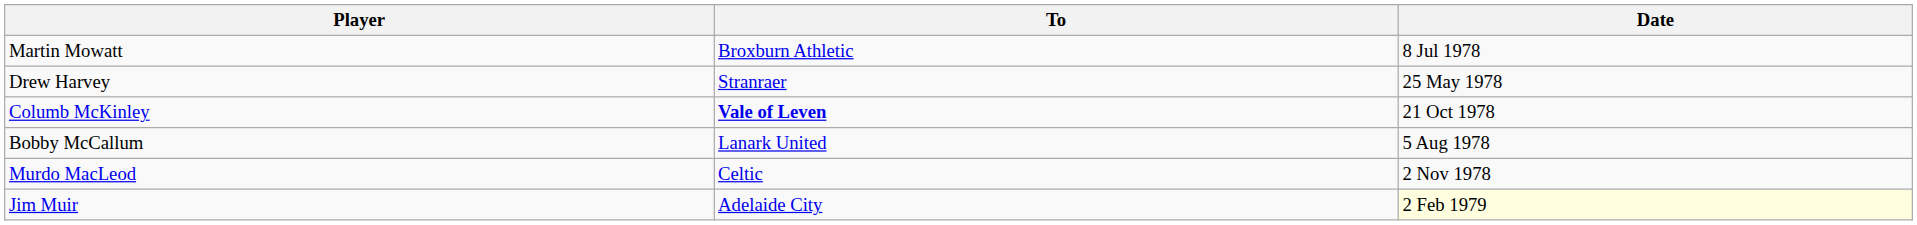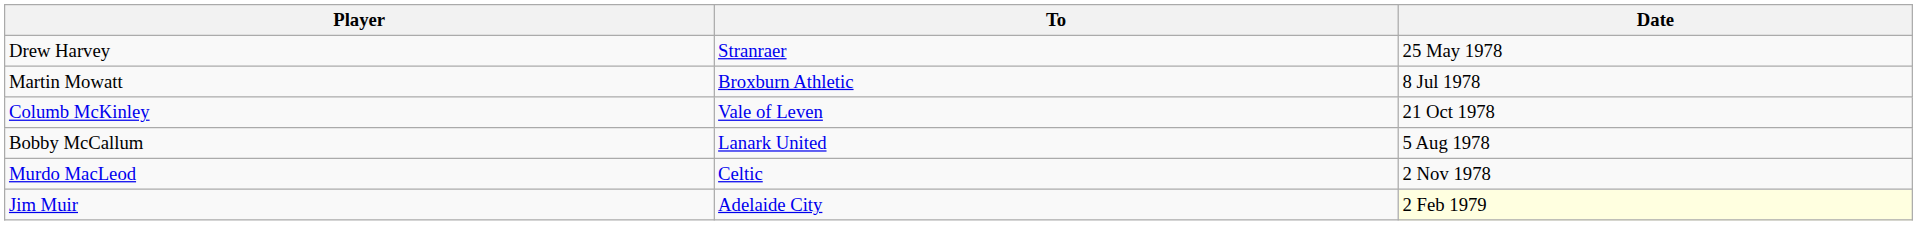 <table class="wikitable" style="text-align:center; font-size:95%;width:98%; text-align:left">
 <tr>
 <th>Player</th>
 <th>To</th>
 <th>Date</th>
 </tr>
 <tr>
+<td> Drew Harvey</td>
+<td> <a href='#'>Stranraer</a></td>
+<td>25 May 1978</td>
+</tr>
+<tr>
 <td> Martin Mowatt</td>
 <td> <a href='#'>Broxburn Athletic</a></td>
 <td>8 Jul 1978</td>
 </tr>
 <tr>
-<td> Drew Harvey</td>
-<td> <a href='#'>Stranraer</a></td>
-<td>25 May 1978</td>
-</tr>
-<tr>
 <td> <a href='#'>Columb McKinley</a></td>
-<td><strong> <a href='#'>Vale of Leven</a></strong></td>
+<td> <a href='#'>Vale of Leven</a></td>
 <td>21 Oct 1978</td>
 </tr>
 <tr>
 <td> Bobby McCallum</td>
 <td> <a href='#'>Lanark United</a></td>
 <td>5 Aug 1978</td>
 </tr>
 <tr>
 <td> <a href='#'>Murdo MacLeod</a></td>
 <td> <a href='#'>Celtic</a></td>
 <td>2 Nov 1978</td>
 </tr>
 <tr>
 <td> <a href='#'>Jim Muir</a></td>
 <td> <a href='#'>Adelaide City</a></td>
 <td style="background: lightyellow;">2 Feb 1979</td>
 </tr>
 </table>
